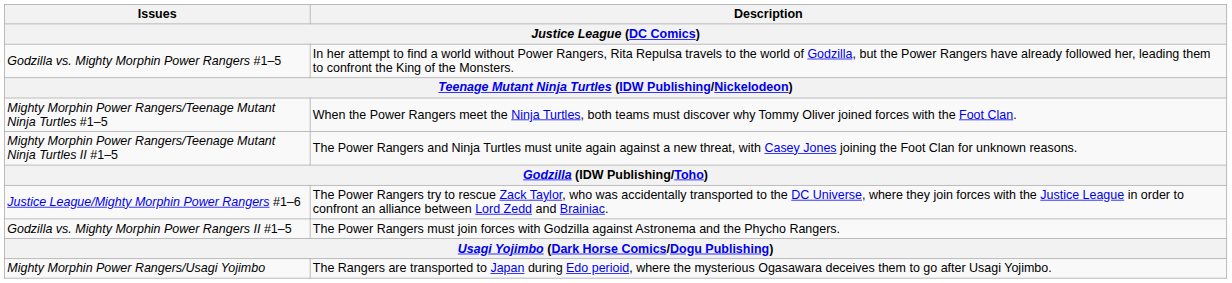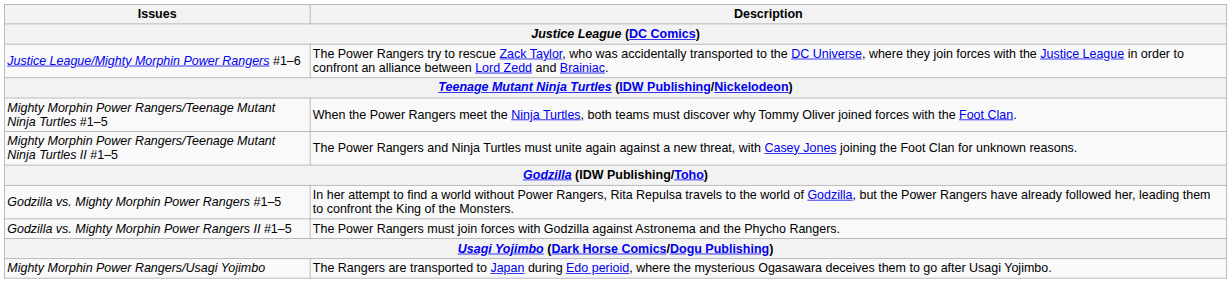 <table class="wikitable">
 <tr>
 <th style="text-align: center; width:20%">Issues</th>
 <th width="60%">Description</th>
 </tr>
 <tr>
 <th colspan="2"><em>Justice League</em> (<a href='#'>DC Comics</a>)</th>
 </tr>
 <tr>
-<td><em>Godzilla vs. Mighty Morphin Power Rangers</em> #1–5</td>
-<td>In her attempt to find a world without Power Rangers, Rita Repulsa travels to the world of <a href='#'>Godzilla</a>, but the Power Rangers have already followed her, leading them to confront the King of the Monsters.</td>
+<td><em><a href='#'>Justice League/Mighty Morphin Power Rangers</a></em> #1–6</td>
+<td>The Power Rangers try to rescue <a href='#'>Zack Taylor</a>, who was accidentally transported to the <a href='#'>DC Universe</a>, where they join forces with the <a href='#'>Justice League</a> in order to confront an alliance between <a href='#'>Lord Zedd</a> and <a href='#'>Brainiac</a>.</td>
 </tr>
 <tr>
 <th colspan="2"><em><a href='#'>Teenage Mutant Ninja Turtles</a></em> (<a href='#'>IDW Publishing</a>/<a href='#'>Nickelodeon</a>)</th>
 </tr>
 <tr>
 <td><em>Mighty Morphin Power Rangers/Teenage Mutant Ninja Turtles</em> #1–5</td>
 <td>When the Power Rangers meet the <a href='#'>Ninja Turtles</a>, both teams must discover why Tommy Oliver joined forces with the <a href='#'>Foot Clan</a>.</td>
 </tr>
 <tr>
 <td><em>Mighty Morphin Power Rangers/Teenage Mutant Ninja Turtles II</em> #1–5</td>
 <td>The Power Rangers and Ninja Turtles must unite again against a new threat, with <a href='#'>Casey Jones</a> joining the Foot Clan for unknown reasons.</td>
 </tr>
 <tr>
 <th colspan="2"><em><a href='#'>Godzilla</a></em> (IDW Publishing/<a href='#'>Toho</a>)</th>
 </tr>
 <tr>
-<td><em><a href='#'>Justice League/Mighty Morphin Power Rangers</a></em> #1–6</td>
-<td>The Power Rangers try to rescue <a href='#'>Zack Taylor</a>, who was accidentally transported to the <a href='#'>DC Universe</a>, where they join forces with the <a href='#'>Justice League</a> in order to confront an alliance between <a href='#'>Lord Zedd</a> and <a href='#'>Brainiac</a>.</td>
+<td><em>Godzilla vs. Mighty Morphin Power Rangers</em> #1–5</td>
+<td>In her attempt to find a world without Power Rangers, Rita Repulsa travels to the world of <a href='#'>Godzilla</a>, but the Power Rangers have already followed her, leading them to confront the King of the Monsters.</td>
 </tr>
 <tr>
 <td><em>Godzilla vs. Mighty Morphin Power Rangers II</em> #1–5</td>
 <td>The Power Rangers must join forces with Godzilla against Astronema and the Phycho Rangers.</td>
 </tr>
 <tr>
 <th colspan="2"><em><a href='#'>Usagi Yojimbo</a></em> (<a href='#'>Dark Horse Comics</a>/<a href='#'>Dogu Publishing</a>)</th>
 </tr>
 <tr>
 <td><em>Mighty Morphin Power Rangers/Usagi Yojimbo</em></td>
 <td>The Rangers are transported to <a href='#'>Japan</a> during <a href='#'>Edo perioid</a>, where the mysterious Ogasawara deceives them to go after Usagi Yojimbo.</td>
 </tr>
 </table>
